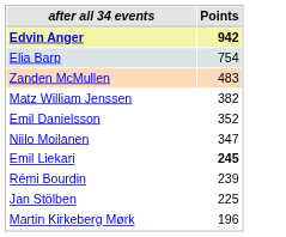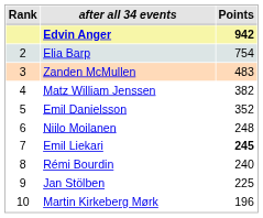 <table cellspacing="1" cellpadding="3" style="border:1px solid #AAAAAA;font-size:86%">
 <tr style="background-color: #E4E4E4;">
+<th style="border-bottom:1px solid #AAAAAA" width=10>Rank</th>
 <th style="border-bottom:1px solid #AAAAAA" width=200><em>after all 34 events</em></th>
 <th style="border-bottom:1px solid #AAAAAA" width=20 align=right>Points</th>
 </tr>
 <tr style="background:#f7f6a8;">
+<td align=center></td>
 <td> <strong><a href='#'>Edvin Anger</a></strong></td>
 <td align=right><strong>942</strong></td>
 </tr>
 <tr style="background:#dce5e5;">
+<td align=center>2</td>
 <td> <a href='#'>Elia Barp</a></td>
 <td align=right>754</td>
 </tr>
 <tr style="background:#ffdab9;">
+<td align=center>3</td>
 <td> <a href='#'>Zanden McMullen</a></td>
 <td align=right>483</td>
 </tr>
 <tr>
+<td align=center>4</td>
 <td> <a href='#'>Matz William Jenssen</a></td>
 <td align=right>382</td>
 </tr>
 <tr>
+<td align=center>5</td>
 <td> <a href='#'>Emil Danielsson</a></td>
 <td align=right>352</td>
 </tr>
 <tr>
+<td align=center>6</td>
 <td> <a href='#'>Niilo Moilanen</a></td>
-<td align=right>347</td>
+<td align=right>248</td>
 </tr>
 <tr>
+<td align=center>7</td>
 <td> <a href='#'>Emil Liekari</a></td>
 <td align=right><strong>245</strong></td>
 </tr>
 <tr>
+<td align=center>8</td>
 <td> <a href='#'>Rémi Bourdin</a></td>
-<td align=right>239</td>
+<td align=right>240</td>
 </tr>
 <tr>
+<td align=center>9</td>
 <td> <a href='#'>Jan Stölben</a></td>
 <td align=right>225</td>
 </tr>
 <tr>
+<td align=center>10</td>
 <td> <a href='#'>Martin Kirkeberg Mørk</a></td>
 <td align=right>196</td>
 </tr>
 </table>
